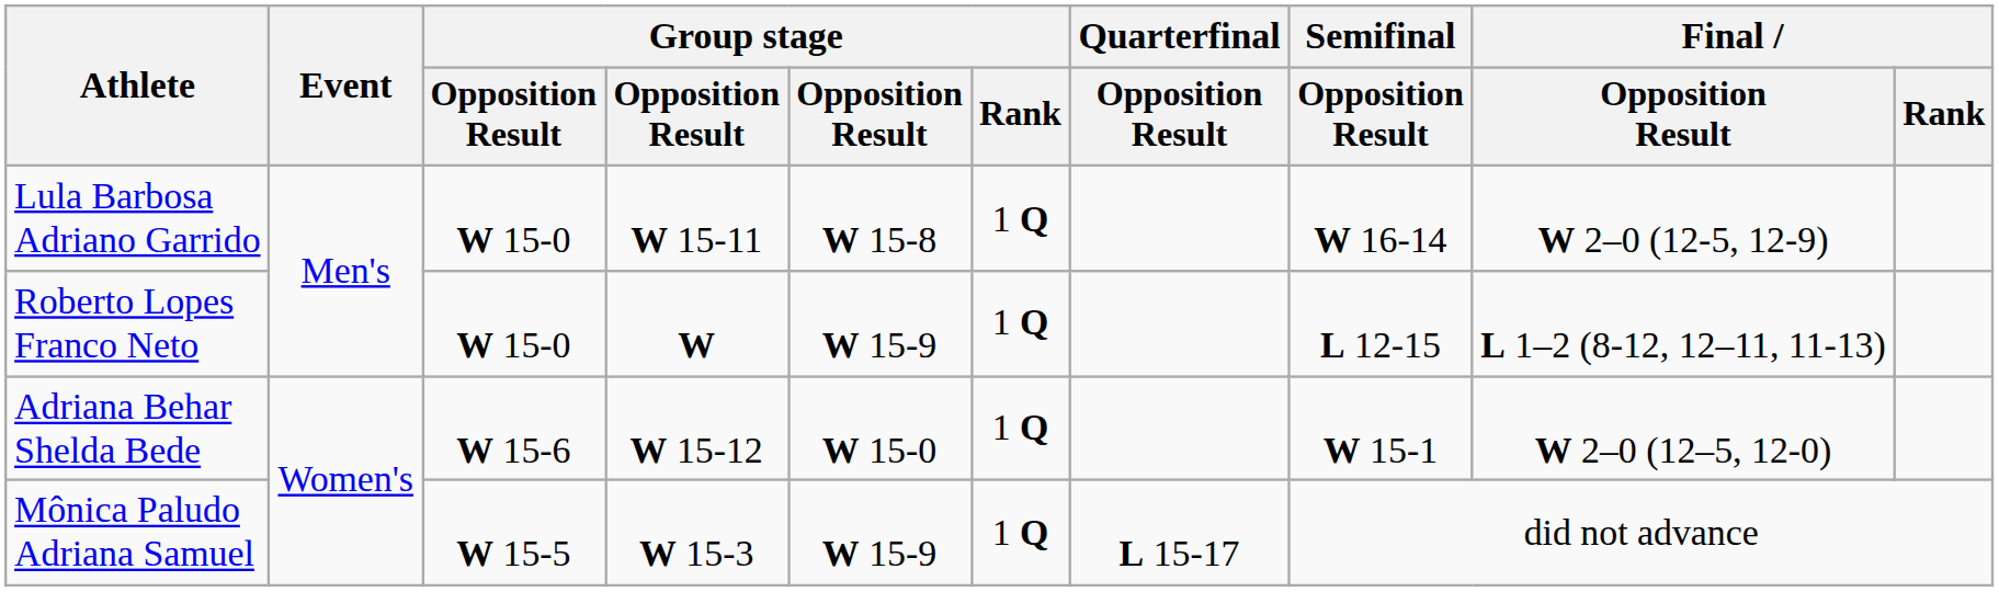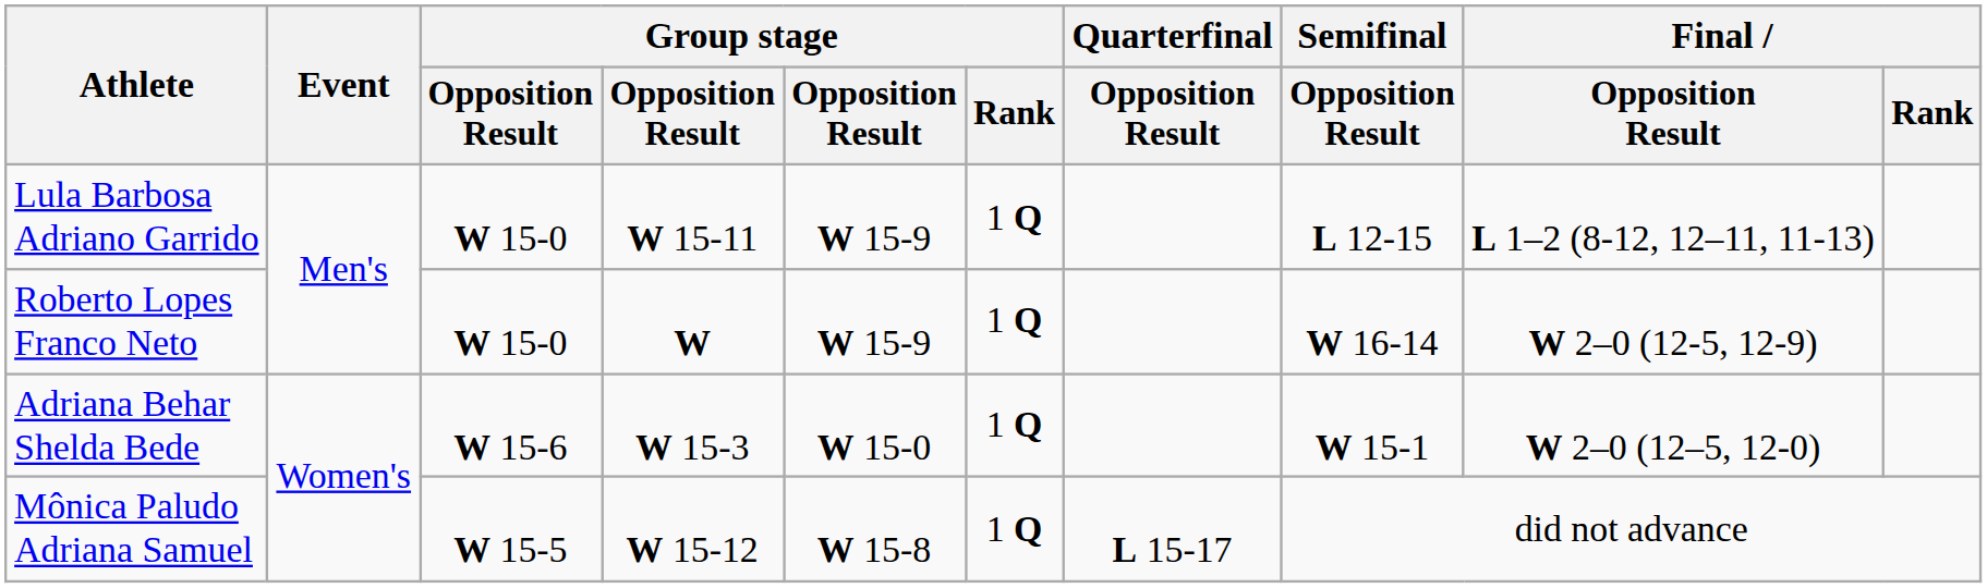 <table class=wikitable style=font-size:90%;text-align:center>
 <tr>
 <th rowspan=2>Athlete</th>
 <th rowspan=2>Event</th>
 <th colspan=4>Group stage</th>
 <th>Quarterfinal</th>
 <th>Semifinal</th>
 <th colspan=2>Final / </th>
 </tr>
 <tr style=font-size:95%>
 <th>Opposition<br>Result</th>
 <th>Opposition<br>Result</th>
 <th>Opposition<br>Result</th>
 <th>Rank</th>
 <th>Opposition<br>Result</th>
 <th>Opposition<br>Result</th>
 <th>Opposition<br>Result</th>
 <th>Rank</th>
 </tr>
 <tr>
 <td align=left><a href='#'>Lula Barbosa</a><br><a href='#'>Adriano Garrido</a></td>
 <td rowspan=2><a href='#'>Men's</a></td>
 <td><br><strong>W</strong> 15-0</td>
 <td><br><strong>W</strong> 15-11</td>
-<td><br> <strong>W</strong> 15-8</td>
+<td><br> <strong>W</strong> 15-9</td>
 <td>1 <strong>Q</strong></td>
 <td></td>
-<td><br><strong>W</strong> 16-14</td>
-<td><br><strong>W</strong> 2–0 (12-5, 12-9)</td>
+<td><br><strong>L</strong> 12-15</td>
+<td><br><strong>L</strong> 1–2 (8-12, 12–11, 11-13)</td>
 <td></td>
 </tr>
 <tr align=center>
 <td align=left><a href='#'>Roberto Lopes</a><br><a href='#'>Franco Neto</a></td>
 <td><br> <strong>W</strong> 15-0</td>
 <td><br><strong>W</strong></td>
 <td><br> <strong>W</strong> 15-9</td>
 <td>1 <strong>Q</strong></td>
 <td></td>
-<td><br><strong>L</strong> 12-15</td>
-<td><br><strong>L</strong> 1–2 (8-12, 12–11, 11-13)</td>
+<td><br><strong>W</strong> 16-14</td>
+<td><br><strong>W</strong> 2–0 (12-5, 12-9)</td>
 <td></td>
 </tr>
 <tr align=center>
 <td align=left><a href='#'>Adriana Behar</a><br><a href='#'>Shelda Bede</a></td>
 <td rowspan=2><a href='#'>Women's</a></td>
 <td><br><strong>W</strong> 15-6</td>
-<td><br><strong>W</strong> 15-12</td>
+<td><br><strong>W</strong> 15-3</td>
 <td><br> <strong>W</strong> 15-0</td>
 <td>1 <strong>Q</strong></td>
 <td></td>
 <td><br><strong>W</strong> 15-1</td>
 <td><br><strong>W</strong> 2–0 (12–5, 12-0)</td>
 <td></td>
 </tr>
 <tr align=center>
 <td align=left><a href='#'>Mônica Paludo</a><br><a href='#'>Adriana Samuel</a></td>
 <td><br><strong>W</strong> 15-5</td>
-<td><br><strong>W</strong> 15-3</td>
-<td><br> <strong>W</strong> 15-9</td>
+<td><br><strong>W</strong> 15-12</td>
+<td><br> <strong>W</strong> 15-8</td>
 <td>1 <strong>Q</strong></td>
 <td><br><strong>L</strong> 15-17</td>
 <td colspan=3>did not advance</td>
 </tr>
 </table>
